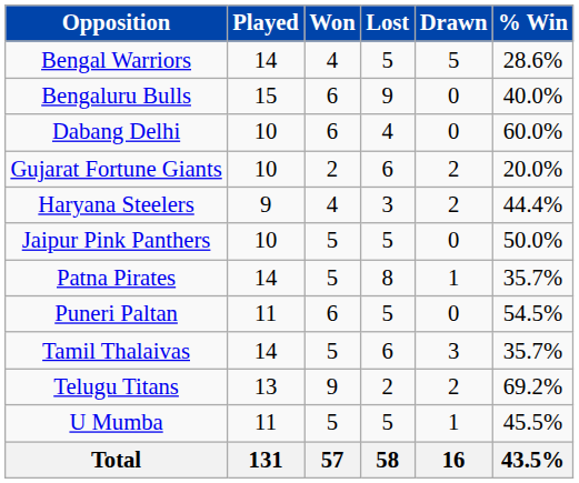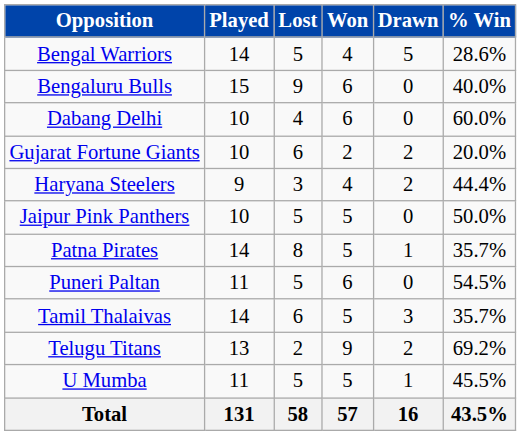 <table class="wikitable sortable" style="text-align: center; font-size: 100%" align="center" width:"80%">
 <tr>
 <th style="background:#04a; color:#fff;">Opposition</th>
 <th style="background:#04a; color:#fff;">Played</th>
+<th style="background:#04a; color:#fff;">Lost</th>
 <th style="background:#04a; color:#fff;">Won</th>
-<th style="background:#04a; color:#fff;">Lost</th>
 <th style="background:#04a; color:#fff;">Drawn</th>
 <th style="background:#04a; color:#fff;">% Win</th>
 </tr>
 <tr>
 <td><a href='#'>Bengal Warriors</a></td>
 <td>14</td>
+<td>5</td>
 <td>4</td>
-<td>5</td>
 <td>5</td>
 <td>28.6%</td>
 </tr>
 <tr>
 <td><a href='#'>Bengaluru Bulls</a></td>
 <td>15</td>
+<td>9</td>
 <td>6</td>
-<td>9</td>
 <td>0</td>
 <td>40.0%</td>
 </tr>
 <tr>
 <td><a href='#'>Dabang Delhi</a></td>
 <td>10</td>
+<td>4</td>
 <td>6</td>
-<td>4</td>
 <td>0</td>
 <td>60.0%</td>
 </tr>
 <tr>
 <td><a href='#'>Gujarat Fortune Giants</a></td>
 <td>10</td>
+<td>6</td>
 <td>2</td>
-<td>6</td>
 <td>2</td>
 <td>20.0%</td>
 </tr>
 <tr>
 <td><a href='#'>Haryana Steelers</a></td>
 <td>9</td>
+<td>3</td>
 <td>4</td>
-<td>3</td>
 <td>2</td>
 <td>44.4%</td>
 </tr>
 <tr>
 <td><a href='#'>Jaipur Pink Panthers</a></td>
 <td>10</td>
 <td>5</td>
 <td>5</td>
 <td>0</td>
 <td>50.0%</td>
 </tr>
 <tr>
 <td><a href='#'>Patna Pirates</a></td>
 <td>14</td>
+<td>8</td>
 <td>5</td>
-<td>8</td>
 <td>1</td>
 <td>35.7%</td>
 </tr>
 <tr>
 <td><a href='#'>Puneri Paltan</a></td>
 <td>11</td>
+<td>5</td>
 <td>6</td>
-<td>5</td>
 <td>0</td>
 <td>54.5%</td>
 </tr>
 <tr>
 <td><a href='#'>Tamil Thalaivas</a></td>
 <td>14</td>
+<td>6</td>
 <td>5</td>
-<td>6</td>
 <td>3</td>
 <td>35.7%</td>
 </tr>
 <tr>
 <td><a href='#'>Telugu Titans</a></td>
 <td>13</td>
+<td>2</td>
 <td>9</td>
-<td>2</td>
 <td>2</td>
 <td>69.2%</td>
 </tr>
 <tr>
 <td><a href='#'>U Mumba</a></td>
 <td>11</td>
 <td>5</td>
 <td>5</td>
 <td>1</td>
 <td>45.5%</td>
 </tr>
 <tr>
 <th>Total</th>
 <th>131</th>
+<th>58</th>
 <th>57</th>
-<th>58</th>
 <th>16</th>
 <th>43.5%</th>
 </tr>
 </table>
